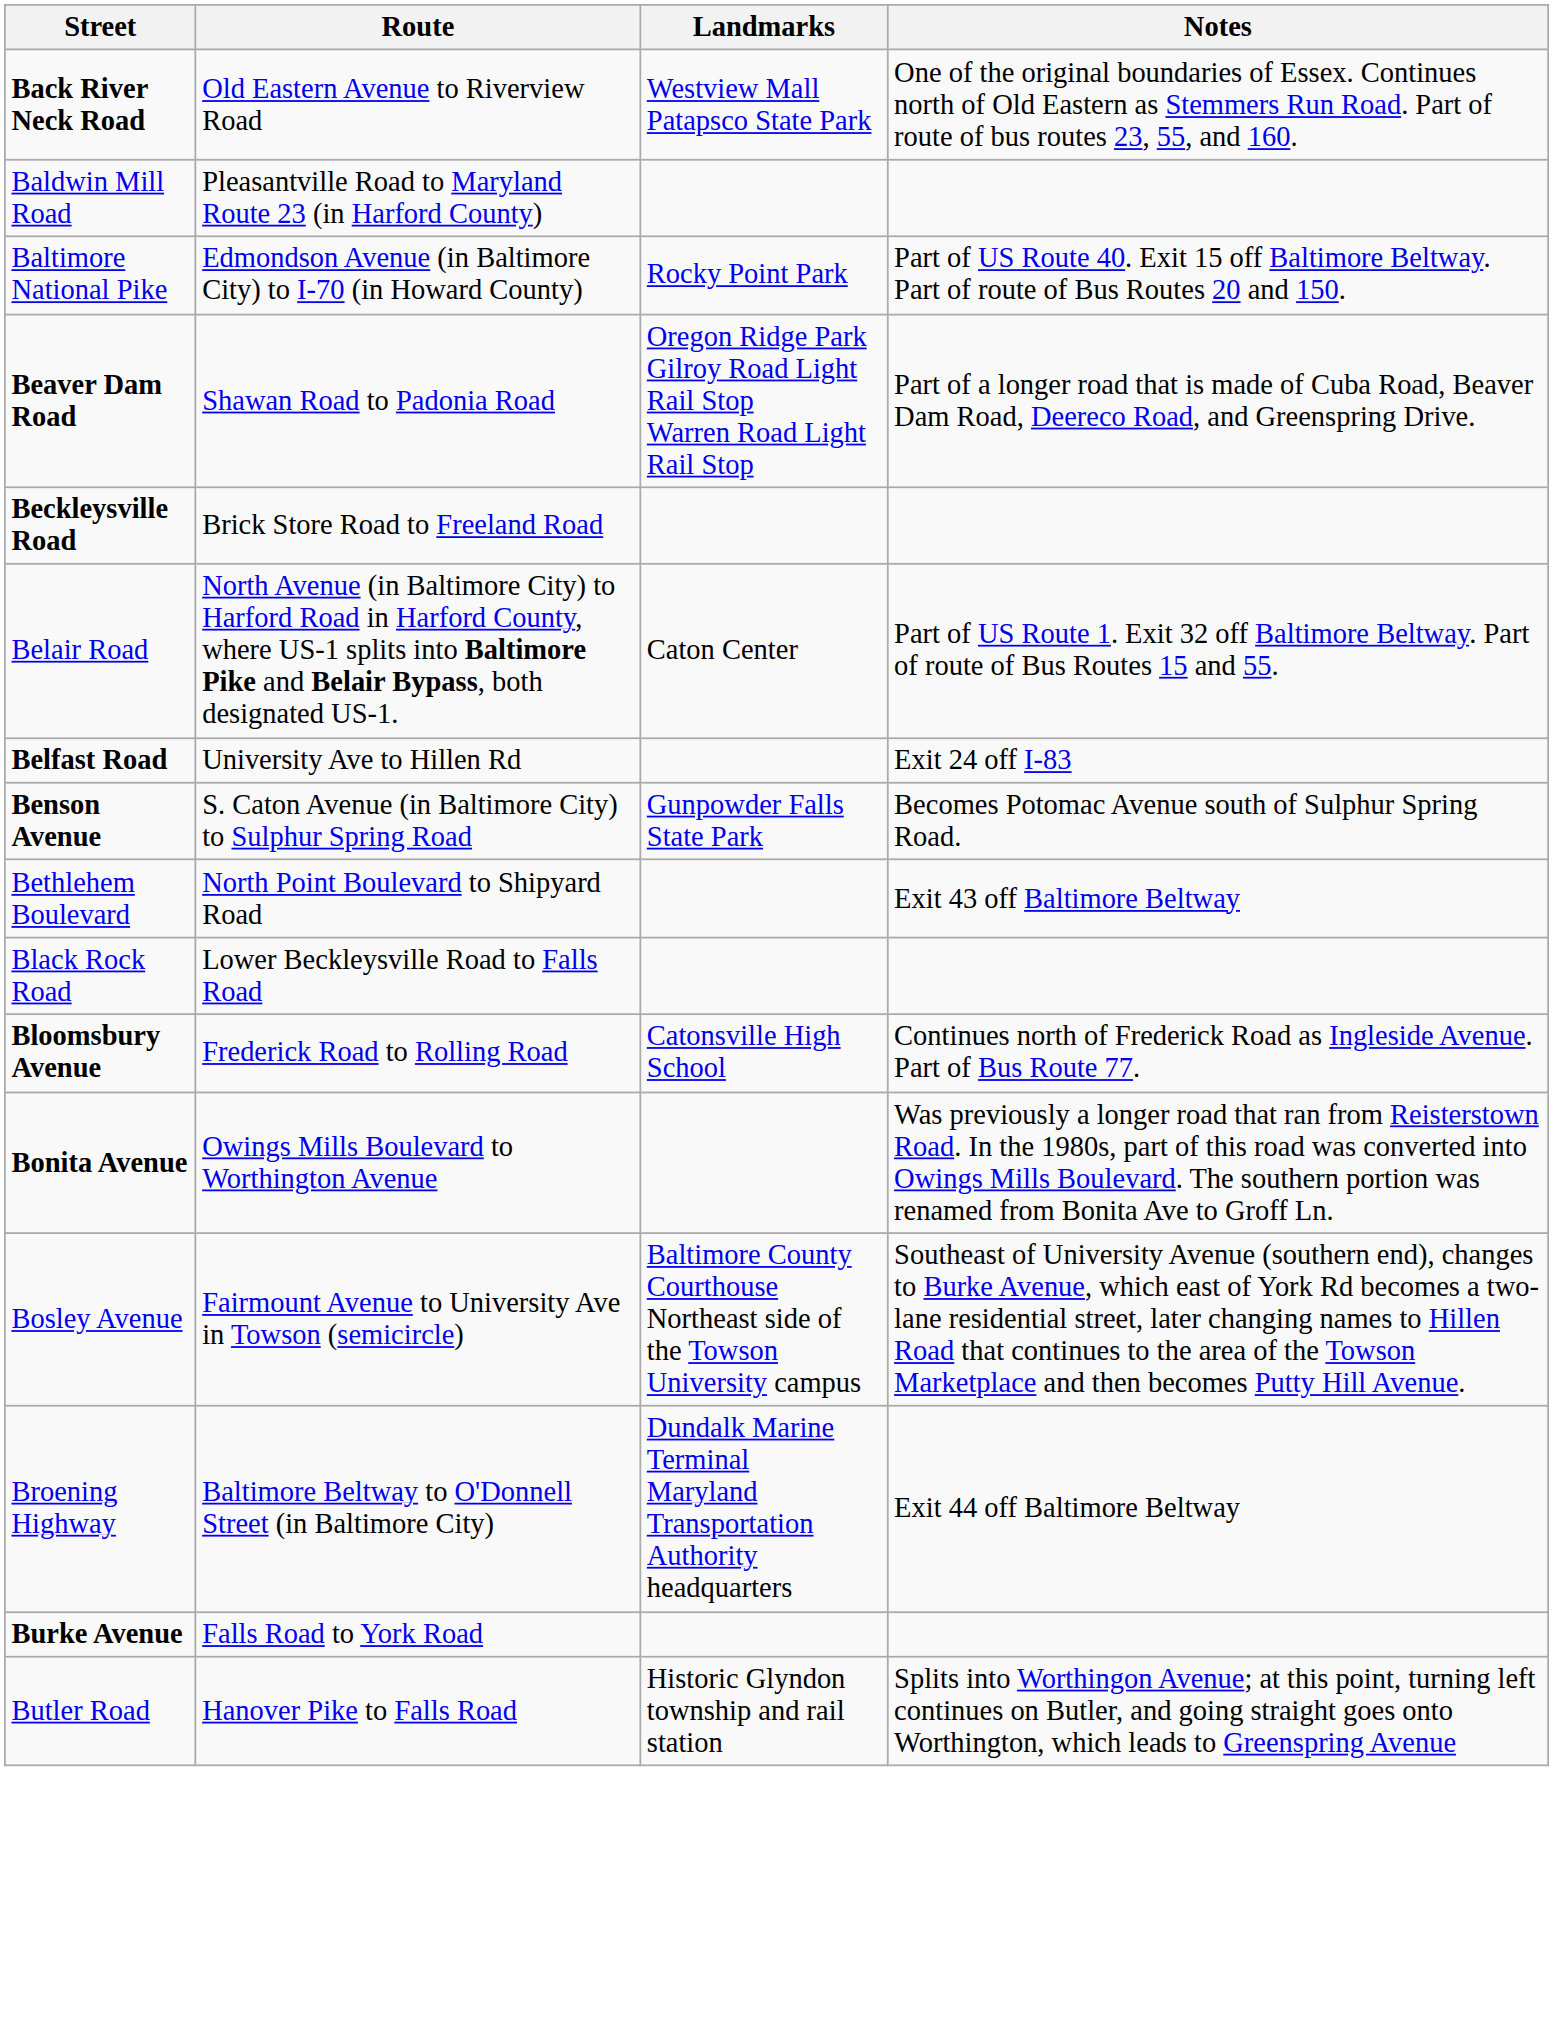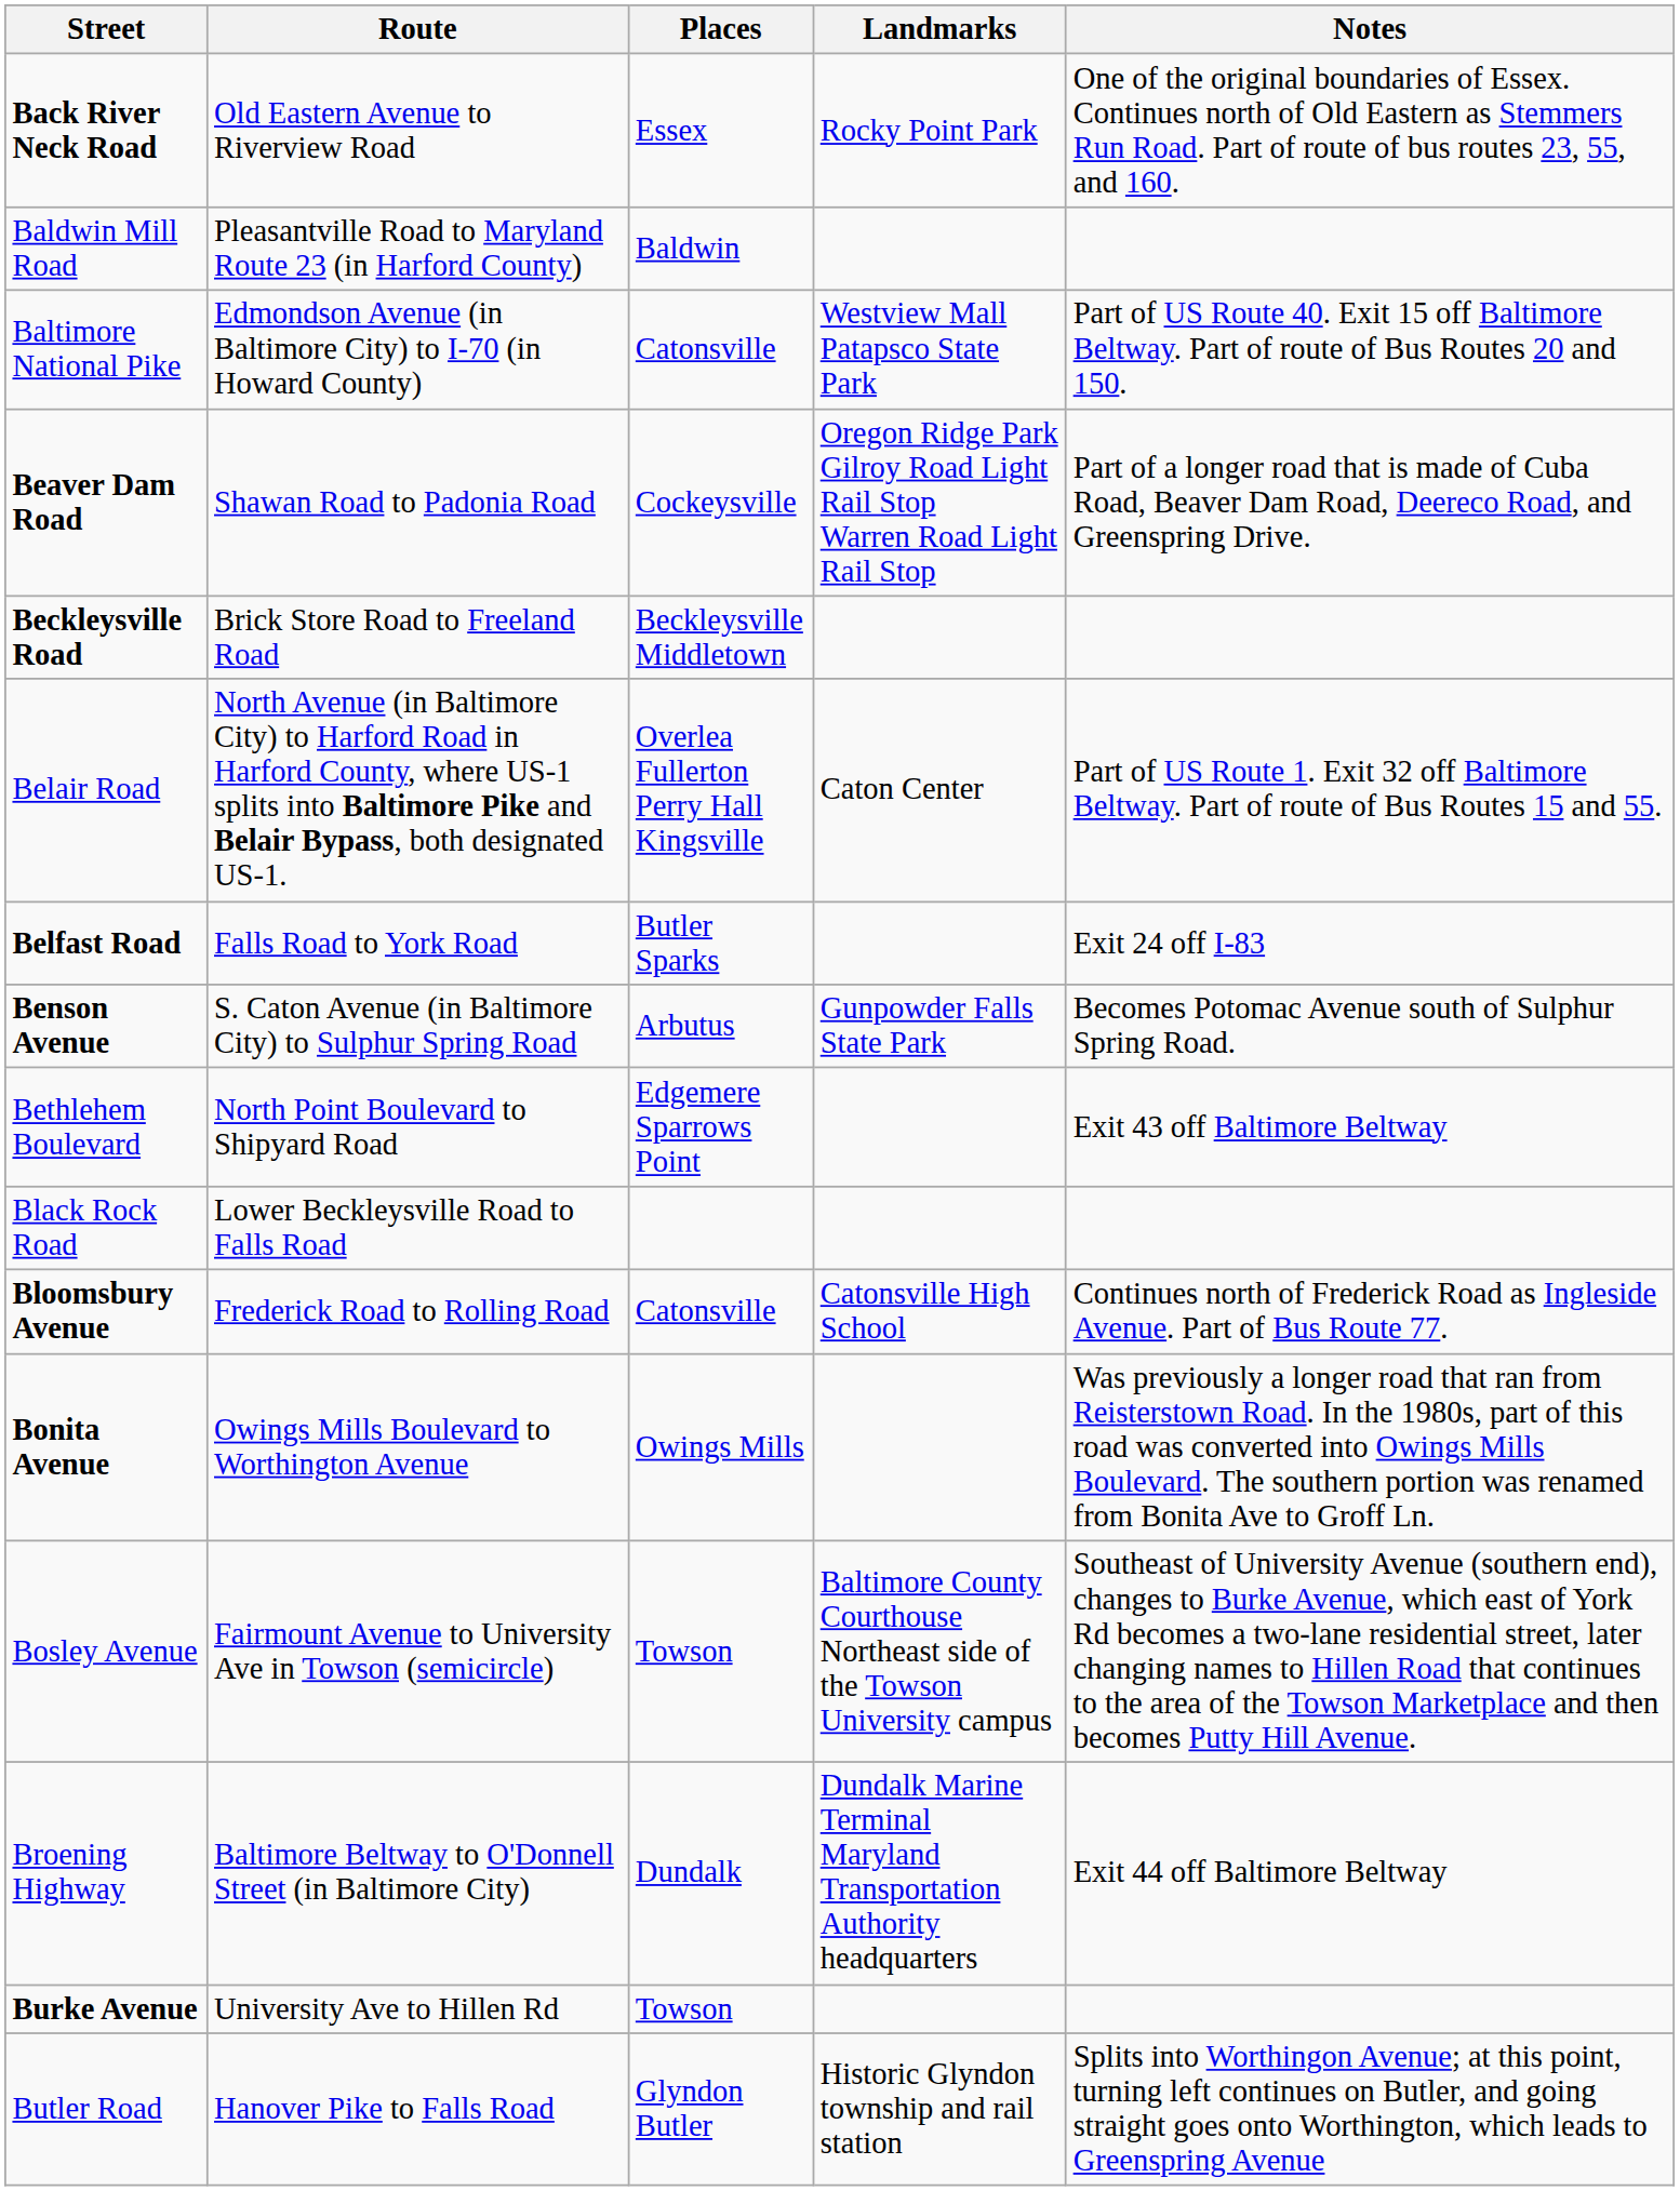 <table class="wikitable">
 <tr>
 <th>Street</th>
 <th>Route</th>
+<th>Places</th>
 <th>Landmarks</th>
 <th>Notes</th>
 </tr>
 <tr>
 <td><strong>Back River Neck Road</strong></td>
 <td><a href='#'>Old Eastern Avenue</a> to Riverview Road</td>
-<td><a href='#'>Westview Mall</a><br><a href='#'>Patapsco State Park</a></td>
+<td><a href='#'>Essex</a></td>
+<td><a href='#'>Rocky Point Park</a></td>
 <td>One of the original boundaries of Essex. Continues north of Old Eastern as <a href='#'>Stemmers Run Road</a>. Part of route of bus routes <a href='#'>23</a>, <a href='#'>55</a>, and <a href='#'>160</a>.</td>
 </tr>
 <tr>
 <td><a href='#'>Baldwin Mill Road</a></td>
 <td>Pleasantville Road to <a href='#'>Maryland Route 23</a> (in <a href='#'>Harford County</a>)</td>
+<td><a href='#'>Baldwin</a></td>
 <td></td>
 <td></td>
 </tr>
 <tr>
 <td><a href='#'>Baltimore National Pike</a></td>
 <td><a href='#'>Edmondson Avenue</a> (in Baltimore City) to <a href='#'>I-70</a> (in Howard County)</td>
-<td><a href='#'>Rocky Point Park</a></td>
+<td><a href='#'>Catonsville</a></td>
+<td><a href='#'>Westview Mall</a><br><a href='#'>Patapsco State Park</a></td>
 <td>Part of <a href='#'>US Route 40</a>. Exit 15 off <a href='#'>Baltimore Beltway</a>. Part of route of Bus Routes <a href='#'>20</a> and <a href='#'>150</a>.</td>
 </tr>
 <tr>
 <td><strong>Beaver Dam Road</strong></td>
 <td><a href='#'>Shawan Road</a> to <a href='#'>Padonia Road</a></td>
+<td><a href='#'>Cockeysville</a></td>
 <td><a href='#'>Oregon Ridge Park</a><br><a href='#'>Gilroy Road Light Rail Stop</a><br><a href='#'>Warren Road Light Rail Stop</a></td>
 <td>Part of a longer road that is made of Cuba Road, Beaver Dam Road, <a href='#'>Deereco Road</a>, and Greenspring Drive.</td>
 </tr>
 <tr>
 <td><strong>Beckleysville Road</strong></td>
 <td>Brick Store Road to <a href='#'>Freeland Road</a></td>
+<td><a href='#'>Beckleysville</a><br><a href='#'>Middletown</a></td>
 <td></td>
 <td></td>
 </tr>
 <tr>
 <td><a href='#'>Belair Road</a></td>
 <td><a href='#'>North Avenue</a> (in Baltimore City) to <a href='#'>Harford Road</a> in <a href='#'>Harford County</a>, where US-1 splits into <strong>Baltimore Pike</strong> and <strong>Belair Bypass</strong>, both designated US-1.</td>
+<td><a href='#'>Overlea</a><br><a href='#'>Fullerton</a><br><a href='#'>Perry Hall</a><br><a href='#'>Kingsville</a></td>
 <td>Caton Center</td>
 <td>Part of <a href='#'>US Route 1</a>. Exit 32 off <a href='#'>Baltimore Beltway</a>. Part of route of Bus Routes <a href='#'>15</a> and <a href='#'>55</a>.</td>
 </tr>
 <tr>
 <td><strong>Belfast Road</strong></td>
-<td>University Ave to Hillen Rd</td>
+<td><a href='#'>Falls Road</a> to <a href='#'>York Road</a></td>
+<td><a href='#'>Butler</a><br><a href='#'>Sparks</a></td>
 <td></td>
 <td>Exit 24 off <a href='#'>I-83</a></td>
 </tr>
 <tr>
 <td><strong>Benson Avenue</strong></td>
 <td>S. Caton Avenue (in Baltimore City) to <a href='#'>Sulphur Spring Road</a></td>
+<td><a href='#'>Arbutus</a></td>
 <td><a href='#'>Gunpowder Falls State Park</a></td>
 <td>Becomes Potomac Avenue south of Sulphur Spring Road.</td>
 </tr>
 <tr>
 <td><a href='#'>Bethlehem Boulevard</a></td>
 <td><a href='#'>North Point Boulevard</a> to Shipyard Road</td>
+<td><a href='#'>Edgemere</a><br><a href='#'>Sparrows Point</a></td>
 <td></td>
 <td>Exit 43 off <a href='#'>Baltimore Beltway</a></td>
 </tr>
 <tr>
 <td><a href='#'>Black Rock Road</a></td>
 <td>Lower Beckleysville Road to <a href='#'>Falls Road</a></td>
 <td></td>
 <td></td>
+<td></td>
 </tr>
 <tr>
 <td><strong>Bloomsbury Avenue</strong></td>
 <td><a href='#'>Frederick Road</a> to <a href='#'>Rolling Road</a></td>
+<td><a href='#'>Catonsville</a></td>
 <td><a href='#'>Catonsville High School</a></td>
 <td>Continues north of Frederick Road as <a href='#'>Ingleside Avenue</a>. Part of <a href='#'>Bus Route 77</a>.</td>
 </tr>
 <tr>
 <td><strong>Bonita Avenue</strong></td>
 <td><a href='#'>Owings Mills Boulevard</a> to <a href='#'>Worthington Avenue</a></td>
+<td><a href='#'>Owings Mills</a></td>
 <td></td>
 <td>Was previously a longer road that ran from <a href='#'>Reisterstown Road</a>. In the 1980s, part of this road was converted into <a href='#'>Owings Mills Boulevard</a>. The southern portion was renamed from Bonita Ave to Groff Ln.</td>
 </tr>
 <tr>
 <td><a href='#'>Bosley Avenue</a></td>
 <td><a href='#'>Fairmount Avenue</a> to University Ave in <a href='#'>Towson</a> (<a href='#'>semicircle</a>)</td>
+<td><a href='#'>Towson</a></td>
 <td><a href='#'>Baltimore County Courthouse</a><br>Northeast side of the <a href='#'>Towson University</a> campus</td>
 <td>Southeast of University Avenue (southern end), changes to <a href='#'>Burke Avenue</a>, which east of York Rd becomes a two-lane residential street, later changing names to <a href='#'>Hillen Road</a> that continues to the area of the <a href='#'>Towson Marketplace</a> and then becomes <a href='#'>Putty Hill Avenue</a>.</td>
 </tr>
 <tr>
 <td><a href='#'>Broening Highway</a></td>
 <td><a href='#'>Baltimore Beltway</a> to <a href='#'>O'Donnell Street</a> (in Baltimore City)</td>
+<td><a href='#'>Dundalk</a></td>
 <td><a href='#'>Dundalk Marine Terminal</a><br><a href='#'>Maryland Transportation Authority</a> headquarters</td>
 <td>Exit 44 off Baltimore Beltway</td>
 </tr>
 <tr>
 <td><strong>Burke Avenue</strong></td>
-<td><a href='#'>Falls Road</a> to <a href='#'>York Road</a></td>
+<td>University Ave to Hillen Rd</td>
+<td><a href='#'>Towson</a></td>
 <td></td>
 <td></td>
 </tr>
 <tr>
 <td><a href='#'>Butler Road</a></td>
 <td><a href='#'>Hanover Pike</a> to <a href='#'>Falls Road</a></td>
+<td><a href='#'>Glyndon</a><br><a href='#'>Butler</a></td>
 <td>Historic Glyndon township and rail station</td>
 <td>Splits into <a href='#'>Worthingon Avenue</a>; at this point, turning left continues on Butler, and going straight goes onto Worthington, which leads to <a href='#'>Greenspring Avenue</a></td>
 </tr>
 </table>
